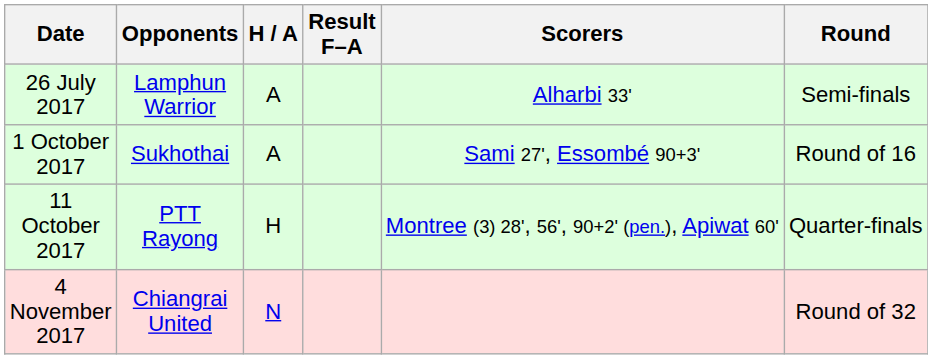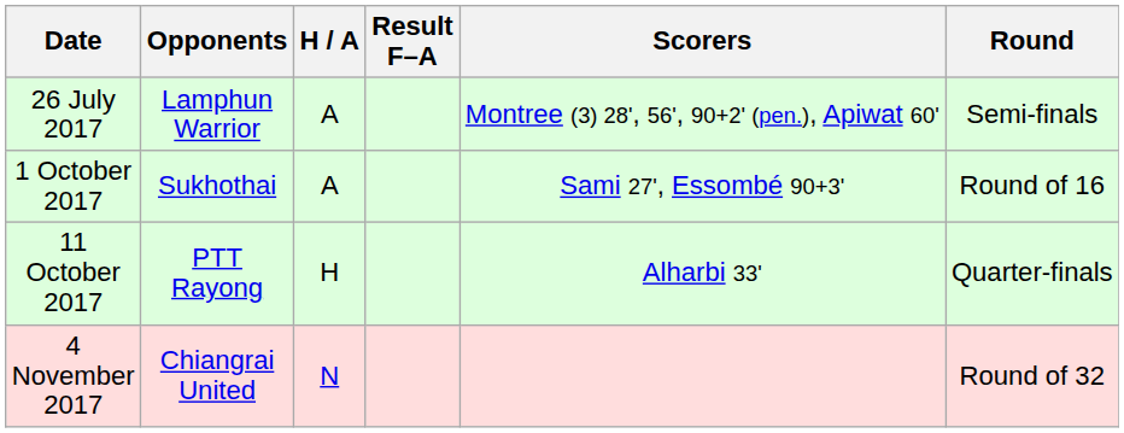 <table class="wikitable" style="text-align:center">
 <tr>
 <th width="125">Date</th>
 <th width="170">Opponents</th>
 <th nowrap>H / A</th>
 <th>Result<br>F–A</th>
 <th>Scorers</th>
 <th>Round</th>
 </tr>
 <tr bgcolor="#ddffdd">
 <td>26 July 2017</td>
 <td><a href='#'>Lamphun Warrior</a></td>
 <td>A</td>
 <td></td>
-<td><a href='#'>Alharbi</a> <small>33'</small></td>
+<td nowrap><a href='#'>Montree</a> <small>(3) 28'</small>, <small>56'</small>, <small>90+2' (<a href='#'>pen.</a>)</small>, <a href='#'>Apiwat</a> <small>60'</small></td>
 <td>Semi-finals</td>
 </tr>
 <tr bgcolor="#ddffdd">
 <td>1 October 2017</td>
 <td><a href='#'>Sukhothai</a></td>
 <td>A</td>
 <td></td>
 <td><a href='#'>Sami</a> <small>27'</small>, <a href='#'>Essombé</a> <small>90+3'</small></td>
 <td>Round of 16</td>
 </tr>
 <tr bgcolor="#ddffdd">
 <td>11 October 2017</td>
 <td><a href='#'>PTT Rayong</a></td>
 <td>H</td>
 <td></td>
-<td nowrap><a href='#'>Montree</a> <small>(3) 28'</small>, <small>56'</small>, <small>90+2' (<a href='#'>pen.</a>)</small>, <a href='#'>Apiwat</a> <small>60'</small></td>
+<td><a href='#'>Alharbi</a> <small>33'</small></td>
 <td nowrap>Quarter-finals</td>
 </tr>
 <tr bgcolor="#ffdddd">
 <td>4 November 2017</td>
 <td><a href='#'>Chiangrai United</a></td>
 <td><a href='#'>N</a></td>
 <td></td>
 <td></td>
 <td>Round of 32</td>
 </tr>
 </table>
